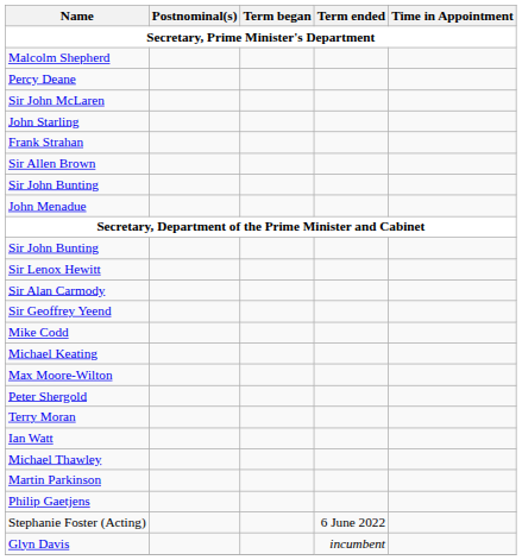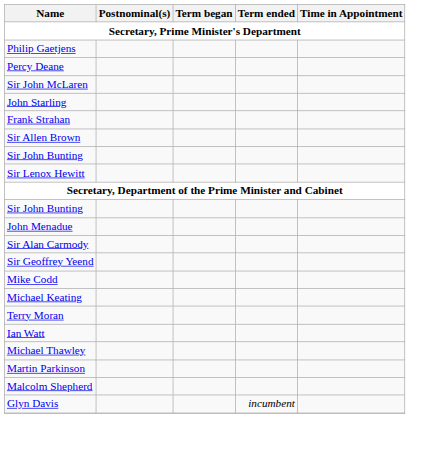 <table class="wikitable sortable">
 <tr>
 <th>Name</th>
 <th>Postnominal(s)</th>
 <th>Term began</th>
 <th>Term ended</th>
 <th>Time in Appointment</th>
 </tr>
 <tr>
 <td colspan="5" align="center" style="background:white;"><strong>Secretary, Prime Minister's Department</strong></td>
 </tr>
 <tr>
-<td><a href='#'>Malcolm Shepherd</a></td>
+<td><a href='#'>Philip Gaetjens</a></td>
 <td></td>
 <td align=right></td>
 <td align=right></td>
 <td align="right"></td>
 </tr>
 <tr>
 <td><a href='#'>Percy Deane</a></td>
 <td></td>
 <td align=right></td>
 <td align=right></td>
 <td align="right"></td>
 </tr>
 <tr>
 <td><a href='#'>Sir John McLaren</a></td>
 <td></td>
 <td align=right></td>
 <td align=right></td>
 <td align="right"></td>
 </tr>
 <tr>
 <td><a href='#'>John Starling</a></td>
 <td></td>
 <td align=right></td>
 <td align=right></td>
 <td align="right"></td>
 </tr>
 <tr>
 <td><a href='#'>Frank Strahan</a></td>
 <td></td>
 <td align=right></td>
 <td align=right></td>
 <td align="right"></td>
 </tr>
 <tr>
 <td><a href='#'>Sir Allen Brown</a></td>
 <td></td>
 <td align=right></td>
 <td align=right></td>
 <td align="right"></td>
 </tr>
 <tr>
 <td><a href='#'>Sir John Bunting</a></td>
 <td></td>
 <td align=right></td>
 <td align=right></td>
 <td align="right"></td>
 </tr>
 <tr>
-<td><a href='#'>John Menadue</a></td>
+<td><a href='#'>Sir Lenox Hewitt</a></td>
 <td></td>
-<td align="right"></td>
+<td align=right></td>
 <td align=right></td>
 <td align="right"></td>
 </tr>
 <tr>
 <td colspan="5" align="center" style="background:white;"><strong>Secretary, Department of the Prime Minister and Cabinet</strong></td>
 </tr>
 <tr>
 <td><a href='#'>Sir John Bunting</a></td>
 <td></td>
 <td align=right></td>
 <td align=right></td>
 <td align="right"></td>
 </tr>
 <tr>
-<td><a href='#'>Sir Lenox Hewitt</a></td>
+<td><a href='#'>John Menadue</a></td>
 <td></td>
-<td align=right></td>
+<td align="right"></td>
 <td align=right></td>
 <td align="right"></td>
 </tr>
 <tr>
 <td><a href='#'>Sir Alan Carmody</a></td>
 <td></td>
 <td align=right></td>
 <td align=right></td>
 <td align="right"></td>
 </tr>
 <tr>
 <td><a href='#'>Sir Geoffrey Yeend</a></td>
 <td></td>
 <td align=right></td>
 <td align=right></td>
 <td align="right"></td>
 </tr>
 <tr>
 <td><a href='#'>Mike Codd</a></td>
 <td></td>
 <td align=right></td>
 <td align=right></td>
 <td align="right"></td>
 </tr>
 <tr>
 <td><a href='#'>Michael Keating</a></td>
-<td></td>
-<td align=right></td>
-<td align=right></td>
-<td align="right"></td>
-</tr>
-<tr>
-<td><a href='#'>Max Moore-Wilton</a></td>
-<td></td>
-<td align=right></td>
-<td align=right></td>
-<td align="right"></td>
-</tr>
-<tr>
-<td><a href='#'>Peter Shergold</a></td>
 <td></td>
 <td align=right></td>
 <td align=right></td>
 <td align="right"></td>
 </tr>
 <tr>
 <td><a href='#'>Terry Moran</a></td>
 <td></td>
 <td align=right></td>
 <td align=right></td>
 <td align="right"></td>
 </tr>
 <tr>
 <td><a href='#'>Ian Watt</a></td>
 <td></td>
 <td align=right></td>
 <td align=right></td>
 <td align="right"></td>
 </tr>
 <tr>
 <td><a href='#'>Michael Thawley</a></td>
 <td></td>
 <td align=right></td>
 <td align=right></td>
 <td align="right"></td>
 </tr>
 <tr>
 <td><a href='#'>Martin Parkinson</a></td>
 <td></td>
 <td align=right></td>
 <td align=right></td>
 <td align="right"></td>
 </tr>
 <tr>
-<td><a href='#'>Philip Gaetjens</a></td>
+<td><a href='#'>Malcolm Shepherd</a></td>
 <td></td>
 <td align=right></td>
 <td align=right></td>
-<td align="right"></td>
-</tr>
-<tr>
-<td>Stephanie Foster (Acting)</td>
-<td></td>
-<td align=right></td>
-<td align=right>6 June 2022</td>
 <td align="right"></td>
 </tr>
 <tr>
 <td><a href='#'>Glyn Davis</a></td>
 <td></td>
 <td align=right></td>
 <td align=right><em>incumbent</em></td>
 <td align="right"></td>
 </tr>
 <tr>
 </tr>
 </table>
